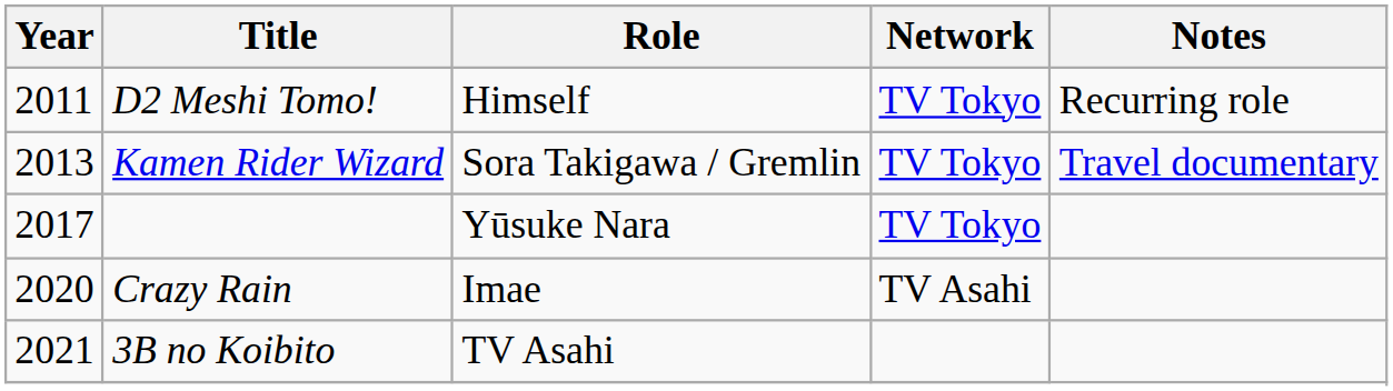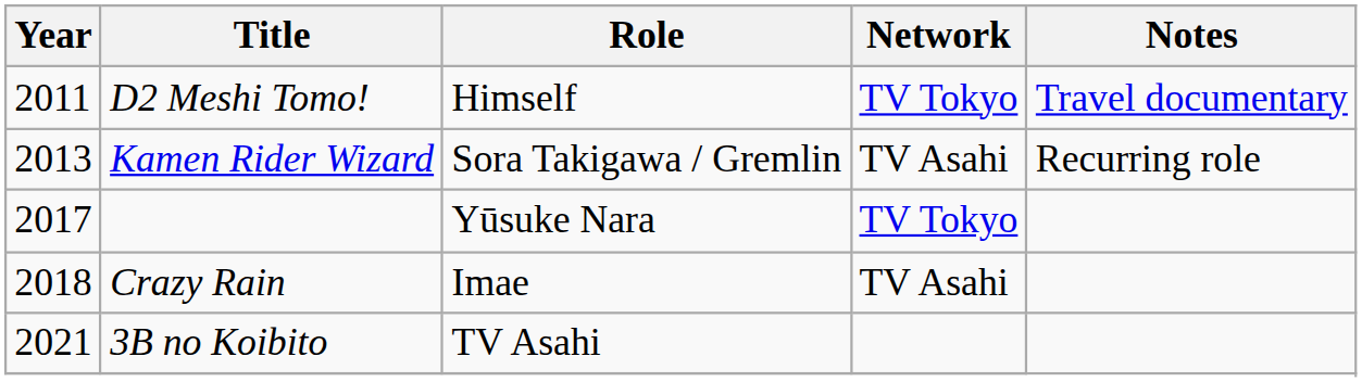 <table class="wikitable sortable">
 <tr>
 <th>Year</th>
 <th>Title</th>
 <th>Role</th>
 <th>Network</th>
 <th class="unsortable">Notes</th>
 </tr>
 <tr>
 <td>2011</td>
 <td><em>D2 Meshi Tomo!</em></td>
 <td>Himself</td>
 <td><a href='#'>TV Tokyo</a></td>
-<td>Recurring role</td>
+<td><a href='#'>Travel documentary</a></td>
 </tr>
 <tr>
 <td>2013</td>
 <td><em><a href='#'>Kamen Rider Wizard</a></em></td>
 <td>Sora Takigawa / Gremlin</td>
-<td><a href='#'>TV Tokyo</a></td>
-<td><a href='#'>Travel documentary</a></td>
+<td>TV Asahi</td>
+<td>Recurring role</td>
 </tr>
 <tr>
 <td>2017</td>
 <td><em></em></td>
 <td>Yūsuke Nara</td>
 <td><a href='#'>TV Tokyo</a></td>
 <td></td>
 </tr>
 <tr>
-<td>2020</td>
+<td>2018</td>
 <td><em>Crazy Rain</em></td>
 <td>Imae</td>
 <td>TV Asahi</td>
 <td></td>
 </tr>
 <tr>
 <td>2021</td>
 <td><em>3B no Koibito</em></td>
 <td>TV Asahi</td>
 <td></td>
 </tr>
 <tr>
 </tr>
 </table>
